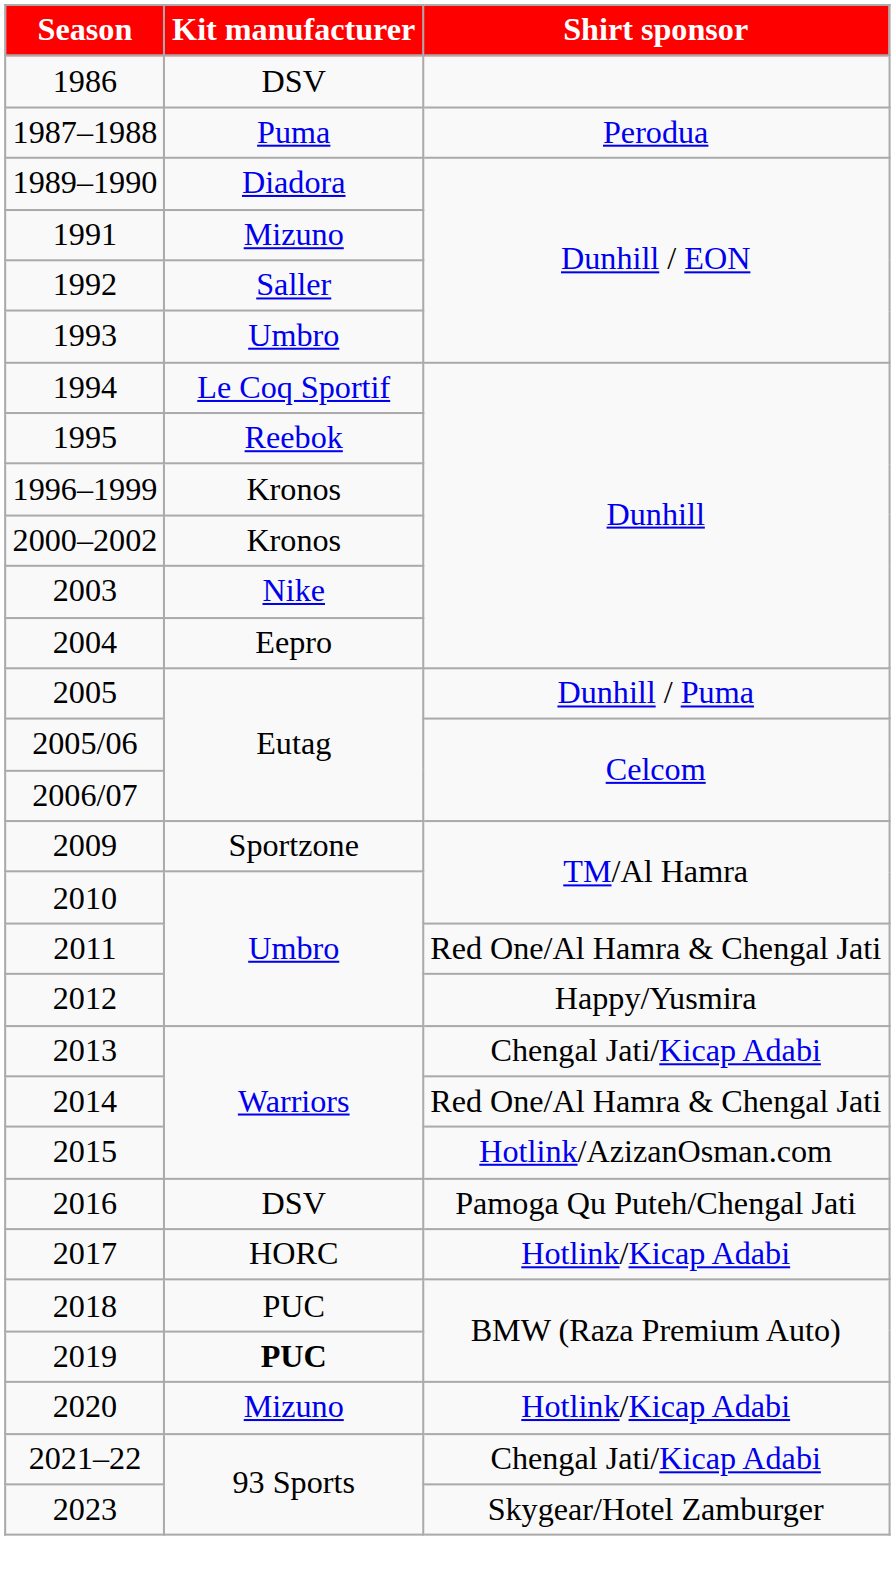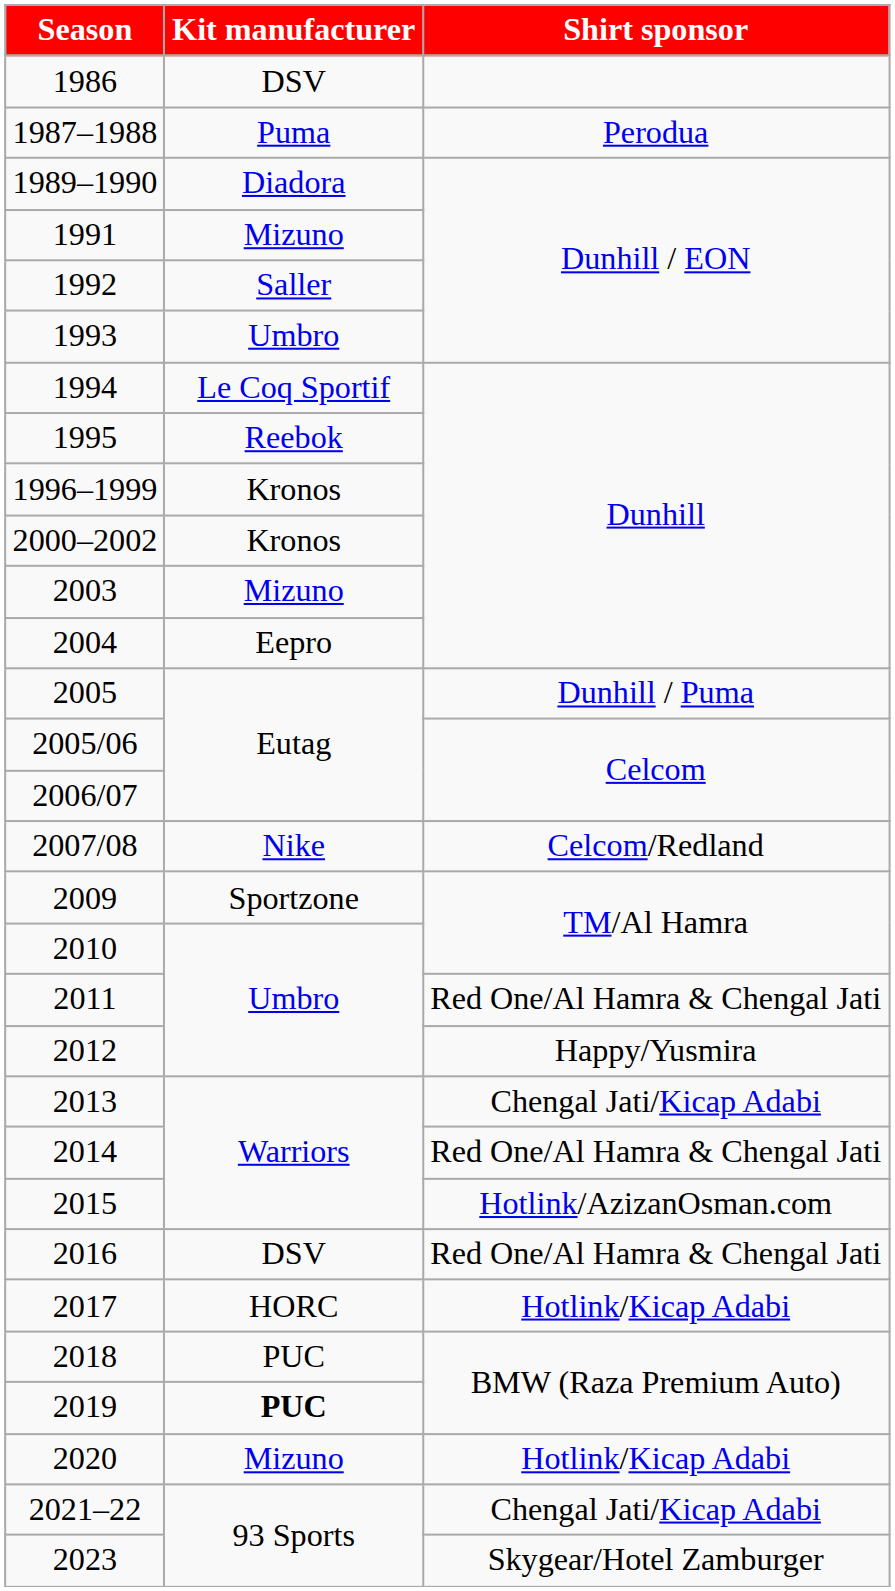 <table class="wikitable" style="text-align:center;margin-left:1em;float">
 <tr>
 <th style="background:red; color:White;">Season</th>
 <th style="background:red; color:White;">Kit manufacturer</th>
 <th style="background:red; color:White;">Shirt sponsor</th>
 </tr>
 <tr>
 <td>1986</td>
 <td>DSV</td>
 <td></td>
 </tr>
 <tr>
 <td>1987–1988</td>
 <td><a href='#'>Puma</a></td>
 <td><a href='#'>Perodua</a></td>
 </tr>
 <tr>
 <td>1989–1990</td>
 <td><a href='#'>Diadora</a></td>
 <td rowspan="4"><a href='#'>Dunhill</a> / <a href='#'>EON</a></td>
 </tr>
 <tr>
 <td>1991</td>
 <td><a href='#'>Mizuno</a></td>
 </tr>
 <tr>
 <td>1992</td>
 <td><a href='#'>Saller</a></td>
 </tr>
 <tr>
 <td>1993</td>
 <td><a href='#'>Umbro</a></td>
 </tr>
 <tr>
 <td>1994</td>
 <td><a href='#'>Le Coq Sportif</a></td>
 <td rowspan="6"><a href='#'>Dunhill</a></td>
 </tr>
 <tr>
 <td>1995</td>
 <td><a href='#'>Reebok</a></td>
 </tr>
 <tr>
 <td>1996–1999</td>
 <td>Kronos</td>
 </tr>
 <tr>
 <td>2000–2002</td>
 <td>Kronos</td>
 </tr>
 <tr>
 <td>2003</td>
-<td><a href='#'>Nike</a></td>
+<td><a href='#'>Mizuno</a></td>
 </tr>
 <tr>
 <td>2004</td>
 <td>Eepro</td>
 </tr>
 <tr>
 <td>2005</td>
 <td rowspan="3">Eutag</td>
 <td><a href='#'>Dunhill</a> / <a href='#'>Puma</a></td>
 </tr>
 <tr>
 <td>2005/06</td>
 <td rowspan="2"><a href='#'>Celcom</a></td>
 </tr>
 <tr>
 <td>2006/07</td>
+</tr>
+<tr>
+<td>2007/08</td>
+<td><a href='#'>Nike</a></td>
+<td><a href='#'>Celcom</a>/Redland</td>
 </tr>
 <tr>
 <td>2009</td>
 <td>Sportzone</td>
 <td rowspan="2"><a href='#'>TM</a>/Al Hamra</td>
 </tr>
 <tr>
 <td>2010</td>
 <td rowspan="3"><a href='#'>Umbro</a></td>
 </tr>
 <tr>
 <td>2011</td>
 <td>Red One/Al Hamra & Chengal Jati</td>
 </tr>
 <tr>
 <td>2012</td>
 <td>Happy/Yusmira</td>
 </tr>
 <tr>
 <td>2013</td>
 <td rowspan="3"><a href='#'>Warriors</a></td>
 <td>Chengal Jati/<a href='#'>Kicap Adabi</a></td>
 </tr>
 <tr>
 <td>2014</td>
 <td>Red One/Al Hamra & Chengal Jati</td>
 </tr>
 <tr>
 <td>2015</td>
 <td><a href='#'>Hotlink</a>/AzizanOsman.com</td>
 </tr>
 <tr>
 <td>2016</td>
 <td>DSV</td>
-<td>Pamoga Qu Puteh/Chengal Jati</td>
+<td>Red One/Al Hamra & Chengal Jati</td>
 </tr>
 <tr>
 <td>2017</td>
 <td>HORC</td>
 <td><a href='#'>Hotlink</a>/<a href='#'>Kicap Adabi</a></td>
 </tr>
 <tr>
 <td>2018</td>
 <td>PUC</td>
 <td rowspan="2">BMW (Raza Premium Auto)</td>
 </tr>
 <tr>
 <td>2019</td>
 <td><strong>PUC</strong></td>
 </tr>
 <tr>
 <td>2020</td>
 <td><a href='#'>Mizuno</a></td>
 <td><a href='#'>Hotlink</a>/<a href='#'>Kicap Adabi</a></td>
 </tr>
 <tr>
 <td>2021–22</td>
 <td rowspan="2">93 Sports</td>
 <td>Chengal Jati/<a href='#'>Kicap Adabi</a></td>
 </tr>
 <tr>
 <td>2023</td>
 <td>Skygear/Hotel Zamburger</td>
 </tr>
 </table>
